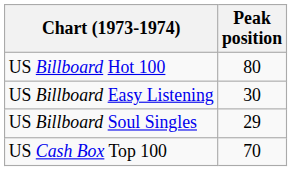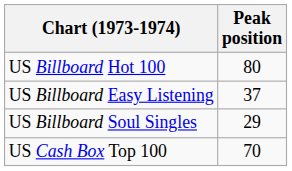 <table class="wikitable sortable">
 <tr>
 <th>Chart (1973-1974)</th>
 <th>Peak<br>position</th>
 </tr>
 <tr>
 <td>US <em><a href='#'>Billboard</a></em> <a href='#'>Hot 100</a></td>
 <td style="text-align:center;">80</td>
 </tr>
 <tr>
 <td>US <em>Billboard</em> <a href='#'>Easy Listening</a></td>
-<td style="text-align:center;">30</td>
+<td style="text-align:center;">37</td>
 </tr>
 <tr>
 <td>US <em>Billboard</em> <a href='#'>Soul Singles</a></td>
 <td style="text-align:center;">29</td>
 </tr>
 <tr>
 <td>US <a href='#'><em>Cash Box</em></a> Top 100</td>
 <td align="center">70</td>
 </tr>
 </table>
